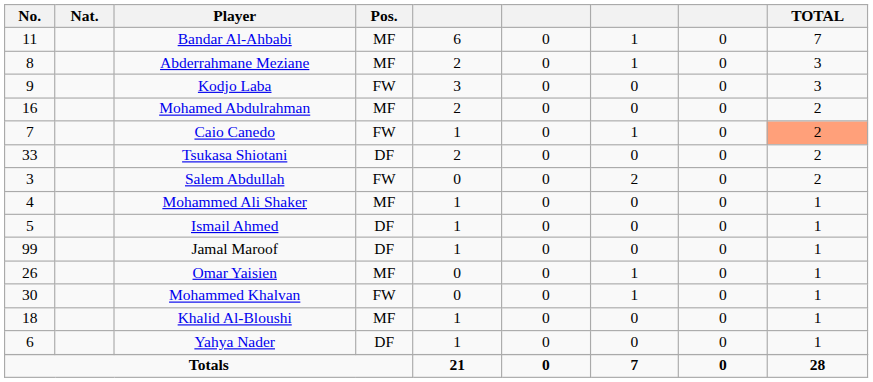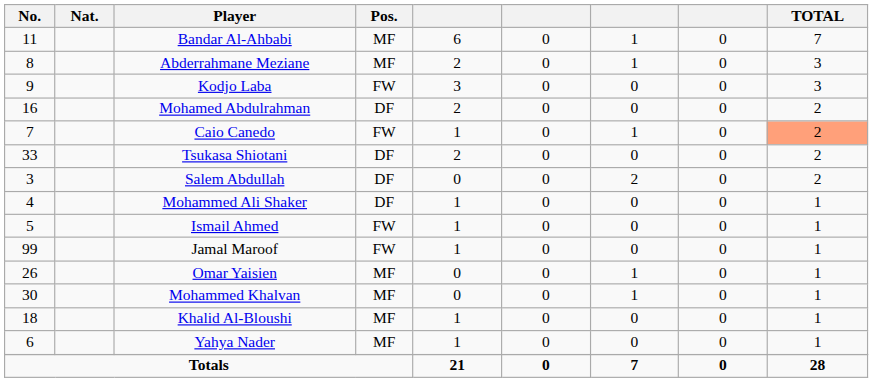 <table class="wikitable sortable alternance"  style="font-size:85%; text-align:center; line-height:14px; width:60%;">
 <tr>
 <th width=10>No.</th>
 <th width=10>Nat.</th>
 <th width=120>Player</th>
 <th width=10>Pos.</th>
 <th width=40></th>
 <th width=40></th>
 <th width=40></th>
 <th width=40></th>
 <th width=10>TOTAL</th>
 </tr>
 <tr>
 <td>11</td>
 <td></td>
 <td><a href='#'>Bandar Al-Ahbabi</a></td>
 <td>MF</td>
 <td>6</td>
 <td>0</td>
 <td>1</td>
 <td>0</td>
 <td>7</td>
 </tr>
 <tr>
 <td>8</td>
 <td></td>
 <td><a href='#'>Abderrahmane Meziane</a></td>
 <td>MF</td>
 <td>2</td>
 <td>0</td>
 <td>1</td>
 <td>0</td>
 <td>3</td>
 </tr>
 <tr>
 <td>9</td>
 <td></td>
 <td><a href='#'>Kodjo Laba</a></td>
 <td>FW</td>
 <td>3</td>
 <td>0</td>
 <td>0</td>
 <td>0</td>
 <td>3</td>
 </tr>
 <tr>
 <td>16</td>
 <td></td>
 <td><a href='#'>Mohamed Abdulrahman</a></td>
-<td>MF</td>
+<td>DF</td>
 <td>2</td>
 <td>0</td>
 <td>0</td>
 <td>0</td>
 <td>2</td>
 </tr>
 <tr>
 <td>7</td>
 <td></td>
 <td><a href='#'>Caio Canedo</a></td>
 <td>FW</td>
 <td>1</td>
 <td>0</td>
 <td>1</td>
 <td>0</td>
 <td style="background: lightsalmon;">2</td>
 </tr>
 <tr>
 <td>33</td>
 <td></td>
 <td><a href='#'>Tsukasa Shiotani</a></td>
 <td>DF</td>
 <td>2</td>
 <td>0</td>
 <td>0</td>
 <td>0</td>
 <td>2</td>
 </tr>
 <tr>
 <td>3</td>
 <td></td>
 <td><a href='#'>Salem Abdullah</a></td>
-<td>FW</td>
+<td>DF</td>
 <td>0</td>
 <td>0</td>
 <td>2</td>
 <td>0</td>
 <td>2</td>
 </tr>
 <tr>
 <td>4</td>
 <td></td>
 <td><a href='#'>Mohammed Ali Shaker</a></td>
-<td>MF</td>
+<td>DF</td>
 <td>1</td>
 <td>0</td>
 <td>0</td>
 <td>0</td>
 <td>1</td>
 </tr>
 <tr>
 <td>5</td>
 <td></td>
 <td><a href='#'>Ismail Ahmed</a></td>
-<td>DF</td>
+<td>FW</td>
 <td>1</td>
 <td>0</td>
 <td>0</td>
 <td>0</td>
 <td>1</td>
 </tr>
 <tr>
 <td>99</td>
 <td></td>
 <td>Jamal Maroof</td>
-<td>DF</td>
+<td>FW</td>
 <td>1</td>
 <td>0</td>
 <td>0</td>
 <td>0</td>
 <td>1</td>
 </tr>
 <tr>
 <td>26</td>
 <td></td>
 <td><a href='#'>Omar Yaisien</a></td>
 <td>MF</td>
 <td>0</td>
 <td>0</td>
 <td>1</td>
 <td>0</td>
 <td>1</td>
 </tr>
 <tr>
 <td>30</td>
 <td></td>
 <td><a href='#'>Mohammed Khalvan</a></td>
-<td>FW</td>
+<td>MF</td>
 <td>0</td>
 <td>0</td>
 <td>1</td>
 <td>0</td>
 <td>1</td>
 </tr>
 <tr>
 <td>18</td>
 <td></td>
 <td><a href='#'>Khalid Al-Bloushi</a></td>
 <td>MF</td>
 <td>1</td>
 <td>0</td>
 <td>0</td>
 <td>0</td>
 <td>1</td>
 </tr>
 <tr>
 <td>6</td>
 <td></td>
 <td><a href='#'>Yahya Nader</a></td>
-<td>DF</td>
+<td>MF</td>
 <td>1</td>
 <td>0</td>
 <td>0</td>
 <td>0</td>
 <td>1</td>
 </tr>
 <tr>
 </tr>
 <tr class="sortbottom">
 <td colspan="4"><strong>Totals</strong></td>
 <td><strong>21</strong></td>
 <td><strong>0</strong></td>
 <td><strong>7</strong></td>
 <td><strong>0</strong></td>
 <td><strong>28</strong></td>
 </tr>
 </table>
